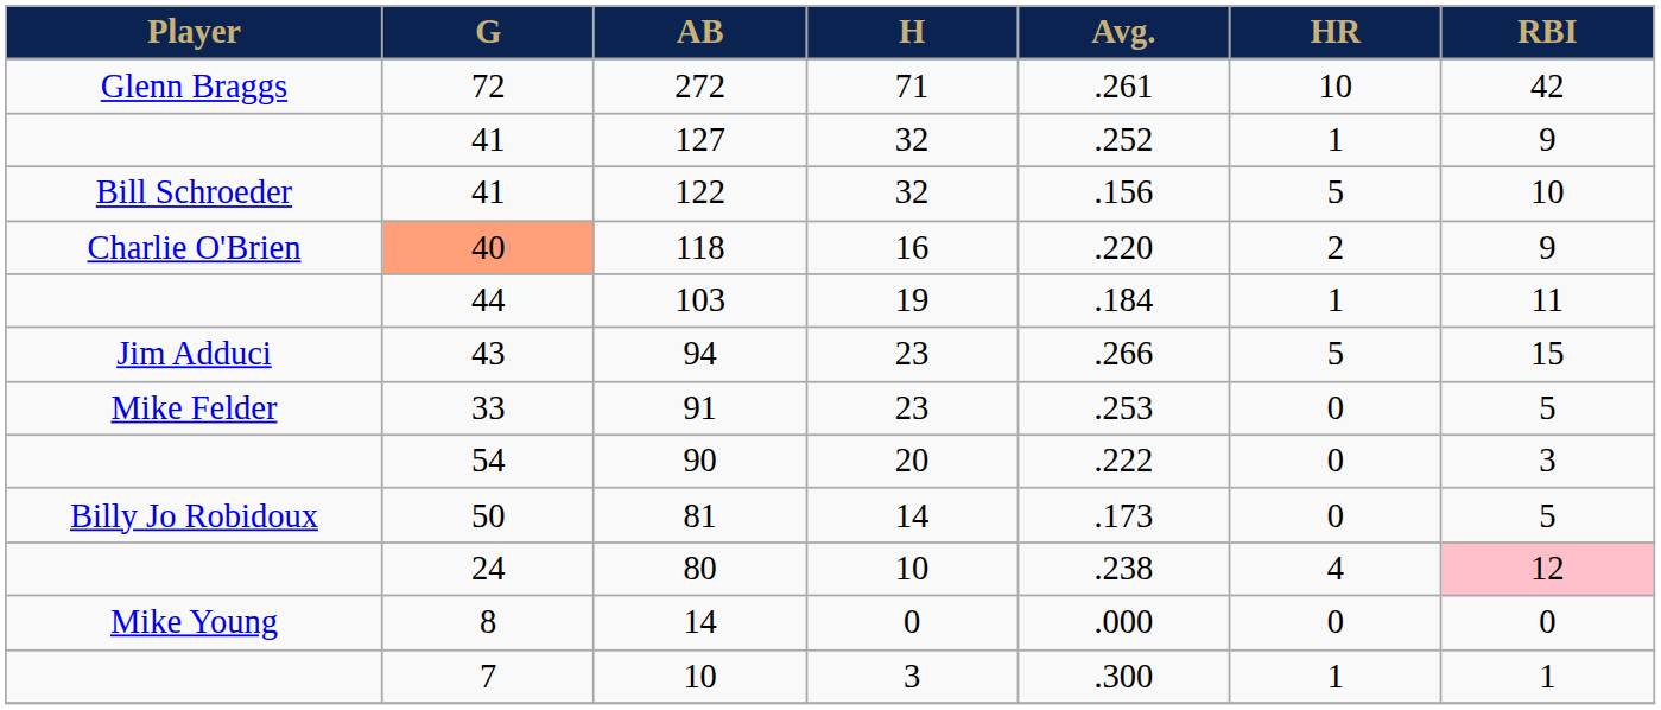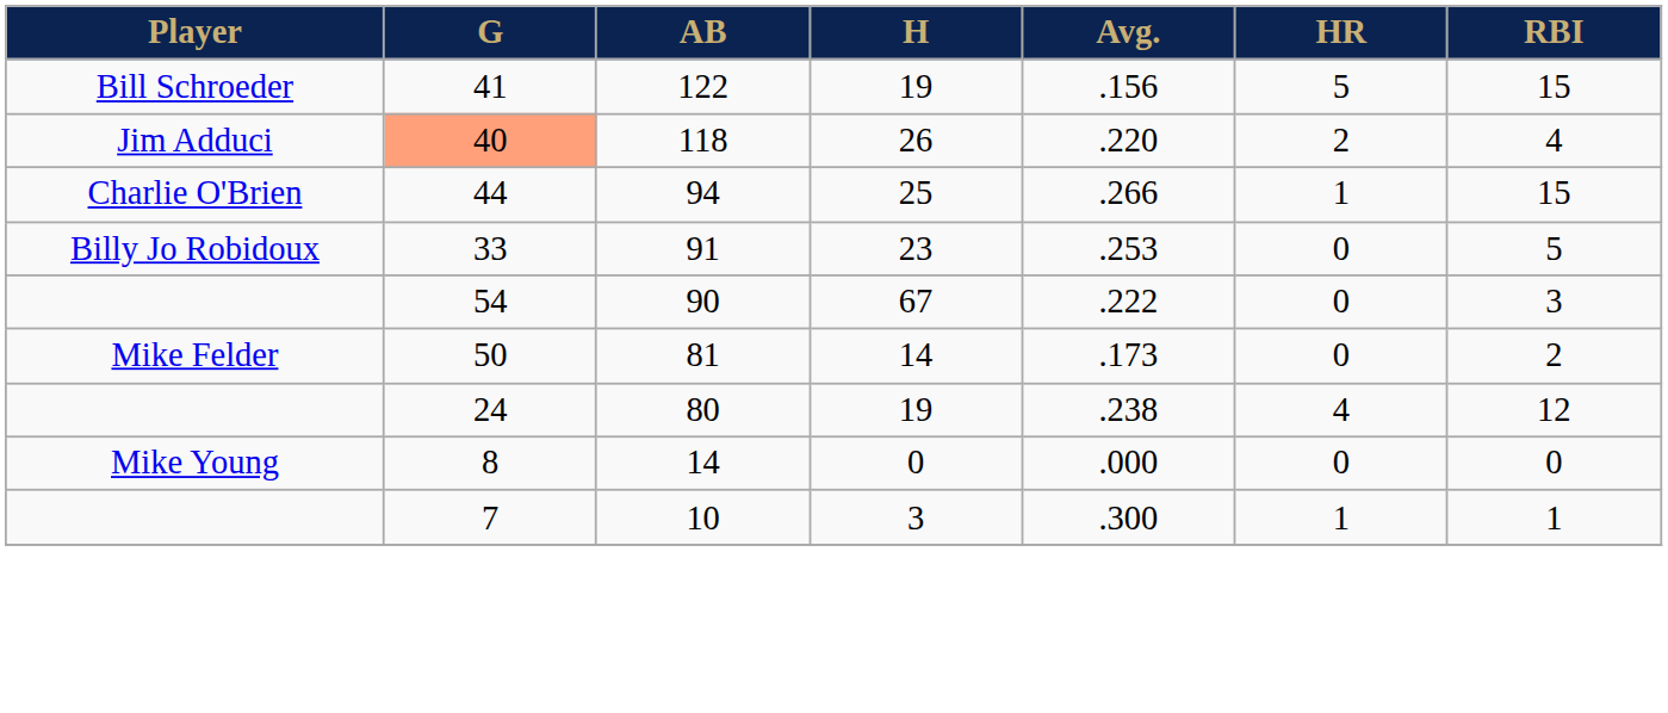 <table class="wikitable sortable">
 <tr>
 <th style="background:#0a2351;color:#c9b074;" width="16%">Player</th>
 <th style="background:#0a2351;color:#c9b074;" width="9%">G</th>
 <th style="background:#0a2351;color:#c9b074;" width="9%">AB</th>
 <th style="background:#0a2351;color:#c9b074;" width="9%">H</th>
 <th style="background:#0a2351;color:#c9b074;" width="9%">Avg.</th>
 <th style="background:#0a2351;color:#c9b074;" width="9%">HR</th>
 <th style="background:#0a2351;color:#c9b074;" width="9%">RBI</th>
 </tr>
 <tr align="center">
-<td><a href='#'>Glenn Braggs</a></td>
-<td>72</td>
-<td>272</td>
-<td>71</td>
-<td>.261</td>
-<td>10</td>
-<td>42</td>
-</tr>
-<tr align="center">
-<td></td>
-<td>41</td>
-<td>127</td>
-<td>32</td>
-<td>.252</td>
-<td>1</td>
-<td>9</td>
-</tr>
-<tr align="center">
 <td><a href='#'>Bill Schroeder</a></td>
 <td>41</td>
 <td>122</td>
-<td>32</td>
+<td>19</td>
 <td>.156</td>
-<td>5</td>
-<td>10</td>
-</tr>
-<tr align="center">
-<td><a href='#'>Charlie O'Brien</a></td>
-<td style="background: lightsalmon;">40</td>
-<td>118</td>
-<td>16</td>
-<td>.220</td>
-<td>2</td>
-<td>9</td>
-</tr>
-<tr align="center">
-<td></td>
-<td>44</td>
-<td>103</td>
-<td>19</td>
-<td>.184</td>
-<td>1</td>
-<td>11</td>
-</tr>
-<tr align="center">
-<td><a href='#'>Jim Adduci</a></td>
-<td>43</td>
-<td>94</td>
-<td>23</td>
-<td>.266</td>
 <td>5</td>
 <td>15</td>
 </tr>
 <tr align="center">
-<td><a href='#'>Mike Felder</a></td>
+<td><a href='#'>Jim Adduci</a></td>
+<td style="background: lightsalmon;">40</td>
+<td>118</td>
+<td>26</td>
+<td>.220</td>
+<td>2</td>
+<td>4</td>
+</tr>
+<tr align="center">
+<td><a href='#'>Charlie O'Brien</a></td>
+<td>44</td>
+<td>94</td>
+<td>25</td>
+<td>.266</td>
+<td>1</td>
+<td>15</td>
+</tr>
+<tr align="center">
+<td><a href='#'>Billy Jo Robidoux</a></td>
 <td>33</td>
 <td>91</td>
 <td>23</td>
 <td>.253</td>
 <td>0</td>
 <td>5</td>
 </tr>
 <tr align="center">
 <td></td>
 <td>54</td>
 <td>90</td>
-<td>20</td>
+<td>67</td>
 <td>.222</td>
 <td>0</td>
 <td>3</td>
 </tr>
 <tr align="center">
-<td><a href='#'>Billy Jo Robidoux</a></td>
+<td><a href='#'>Mike Felder</a></td>
 <td>50</td>
 <td>81</td>
 <td>14</td>
 <td>.173</td>
 <td>0</td>
-<td>5</td>
+<td>2</td>
 </tr>
 <tr align="center">
 <td></td>
 <td>24</td>
 <td>80</td>
-<td>10</td>
+<td>19</td>
 <td>.238</td>
 <td>4</td>
-<td style="background: pink;">12</td>
+<td>12</td>
 </tr>
 <tr align="center">
 <td><a href='#'>Mike Young</a></td>
 <td>8</td>
 <td>14</td>
 <td>0</td>
 <td>.000</td>
 <td>0</td>
 <td>0</td>
 </tr>
 <tr align="center">
 <td></td>
 <td>7</td>
 <td>10</td>
 <td>3</td>
 <td>.300</td>
 <td>1</td>
 <td>1</td>
 </tr>
 <tr align="center">
 </tr>
 </table>
